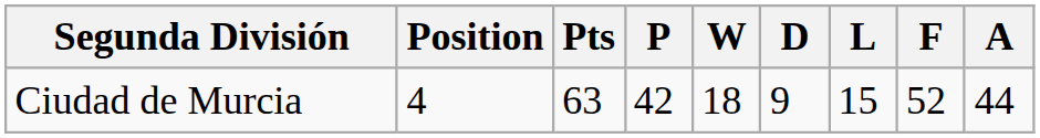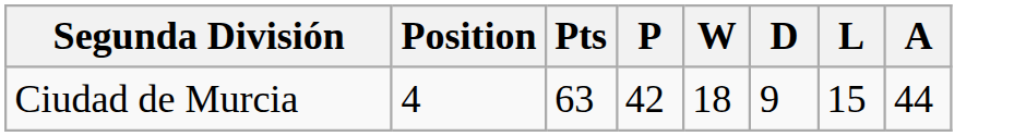 <table class="wikitable">
 <tr>
 <th width="150">Segunda División</th>
 <th width="20">Position</th>
 <th width="20">Pts</th>
 <th width="20">P</th>
 <th width="20">W</th>
 <th width="20">D</th>
 <th width="20">L</th>
-<th width="20">F</th>
 <th width="20">A</th>
 </tr>
 <tr>
 <td>Ciudad de Murcia</td>
 <td>4</td>
 <td>63</td>
 <td>42</td>
 <td>18</td>
 <td>9</td>
 <td>15</td>
-<td>52</td>
 <td>44</td>
 </tr>
 </table>
